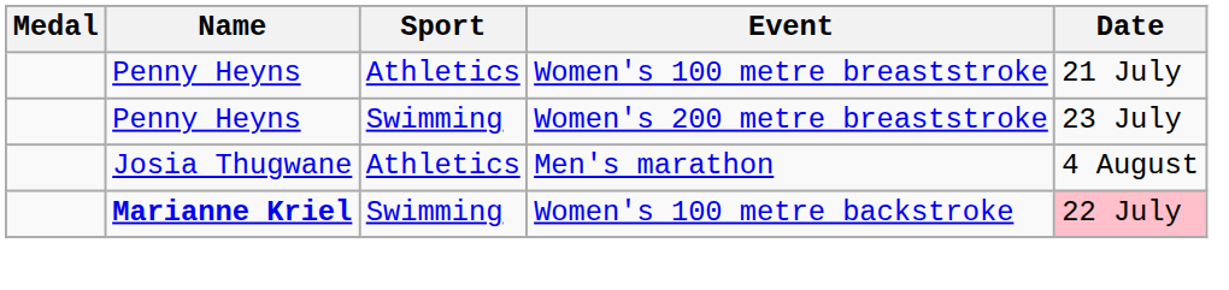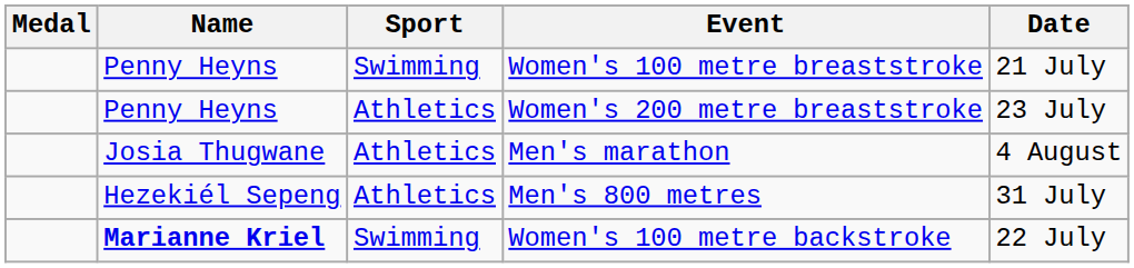 <table class="wikitable sortable"  style="font-size:95%">
 <tr>
 <th>Medal</th>
 <th>Name</th>
 <th>Sport</th>
 <th>Event</th>
 <th>Date</th>
 </tr>
 <tr align=left>
 <td></td>
 <td><a href='#'>Penny Heyns</a></td>
-<td><a href='#'>Athletics</a></td>
+<td><a href='#'>Swimming</a></td>
 <td><a href='#'>Women's 100 metre breaststroke</a></td>
 <td>21 July</td>
 </tr>
 <tr align=left>
 <td></td>
 <td><a href='#'>Penny Heyns</a></td>
-<td><a href='#'>Swimming</a></td>
+<td><a href='#'>Athletics</a></td>
 <td><a href='#'>Women's 200 metre breaststroke</a></td>
 <td>23 July</td>
 </tr>
 <tr align=left>
 <td></td>
 <td><a href='#'>Josia Thugwane</a></td>
 <td><a href='#'>Athletics</a></td>
 <td><a href='#'>Men's marathon</a></td>
 <td>4 August</td>
 </tr>
 <tr align=left>
 <td></td>
+<td><a href='#'>Hezekiél Sepeng</a></td>
+<td><a href='#'>Athletics</a></td>
+<td><a href='#'>Men's 800 metres</a></td>
+<td>31 July</td>
+</tr>
+<tr align=left>
+<td></td>
 <td><strong><a href='#'>Marianne Kriel</a></strong></td>
 <td><a href='#'>Swimming</a></td>
 <td><a href='#'>Women's 100 metre backstroke</a></td>
-<td style="background: pink;">22 July</td>
+<td>22 July</td>
 </tr>
 </table>
